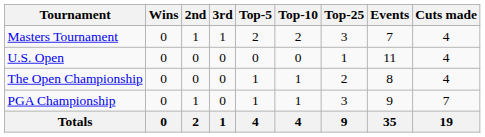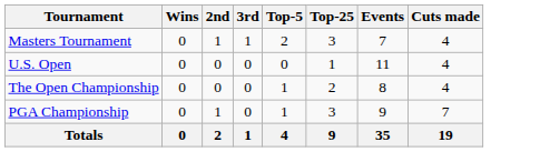 <table class=wikitable style=text-align:center>
 <tr>
 <th>Tournament</th>
 <th>Wins</th>
 <th>2nd</th>
 <th>3rd</th>
 <th>Top-5</th>
-<th>Top-10</th>
 <th>Top-25</th>
 <th>Events</th>
 <th>Cuts made</th>
 </tr>
 <tr>
 <td align=left><a href='#'>Masters Tournament</a></td>
 <td>0</td>
 <td>1</td>
 <td>1</td>
 <td>2</td>
-<td>2</td>
 <td>3</td>
 <td>7</td>
 <td>4</td>
 </tr>
 <tr>
 <td align=left><a href='#'>U.S. Open</a></td>
-<td>0</td>
 <td>0</td>
 <td>0</td>
 <td>0</td>
 <td>0</td>
 <td>1</td>
 <td>11</td>
 <td>4</td>
 </tr>
 <tr>
 <td align=left><a href='#'>The Open Championship</a></td>
 <td>0</td>
 <td>0</td>
 <td>0</td>
 <td>1</td>
-<td>1</td>
 <td>2</td>
 <td>8</td>
 <td>4</td>
 </tr>
 <tr>
 <td align=left><a href='#'>PGA Championship</a></td>
 <td>0</td>
 <td>1</td>
 <td>0</td>
-<td>1</td>
 <td>1</td>
 <td>3</td>
 <td>9</td>
 <td>7</td>
 </tr>
 <tr>
 <th>Totals</th>
 <th>0</th>
 <th>2</th>
 <th>1</th>
 <th>4</th>
-<th>4</th>
 <th>9</th>
 <th>35</th>
 <th>19</th>
 </tr>
 </table>
